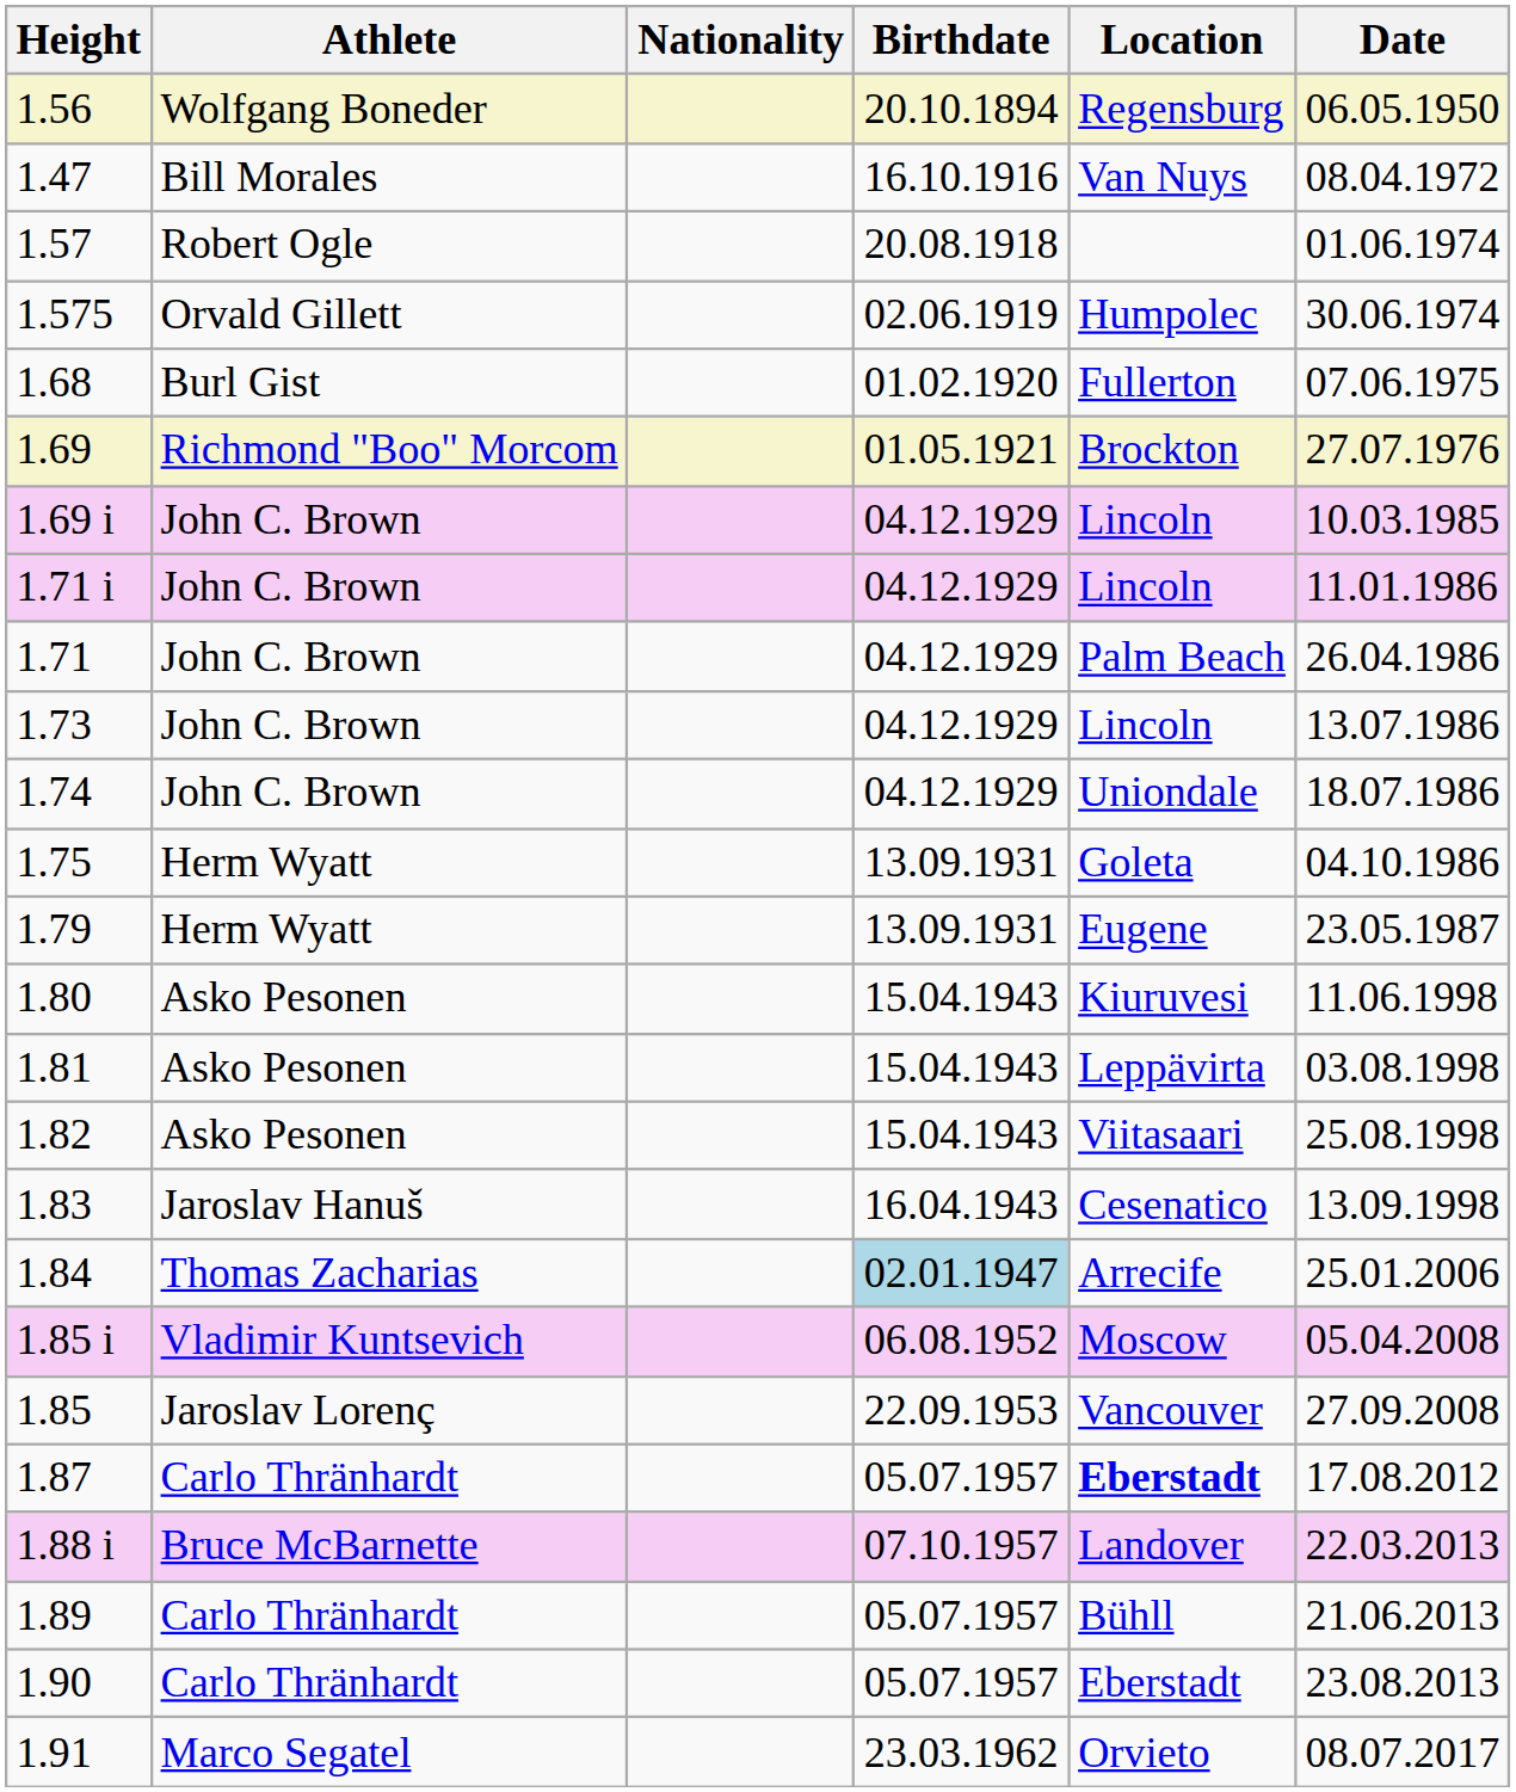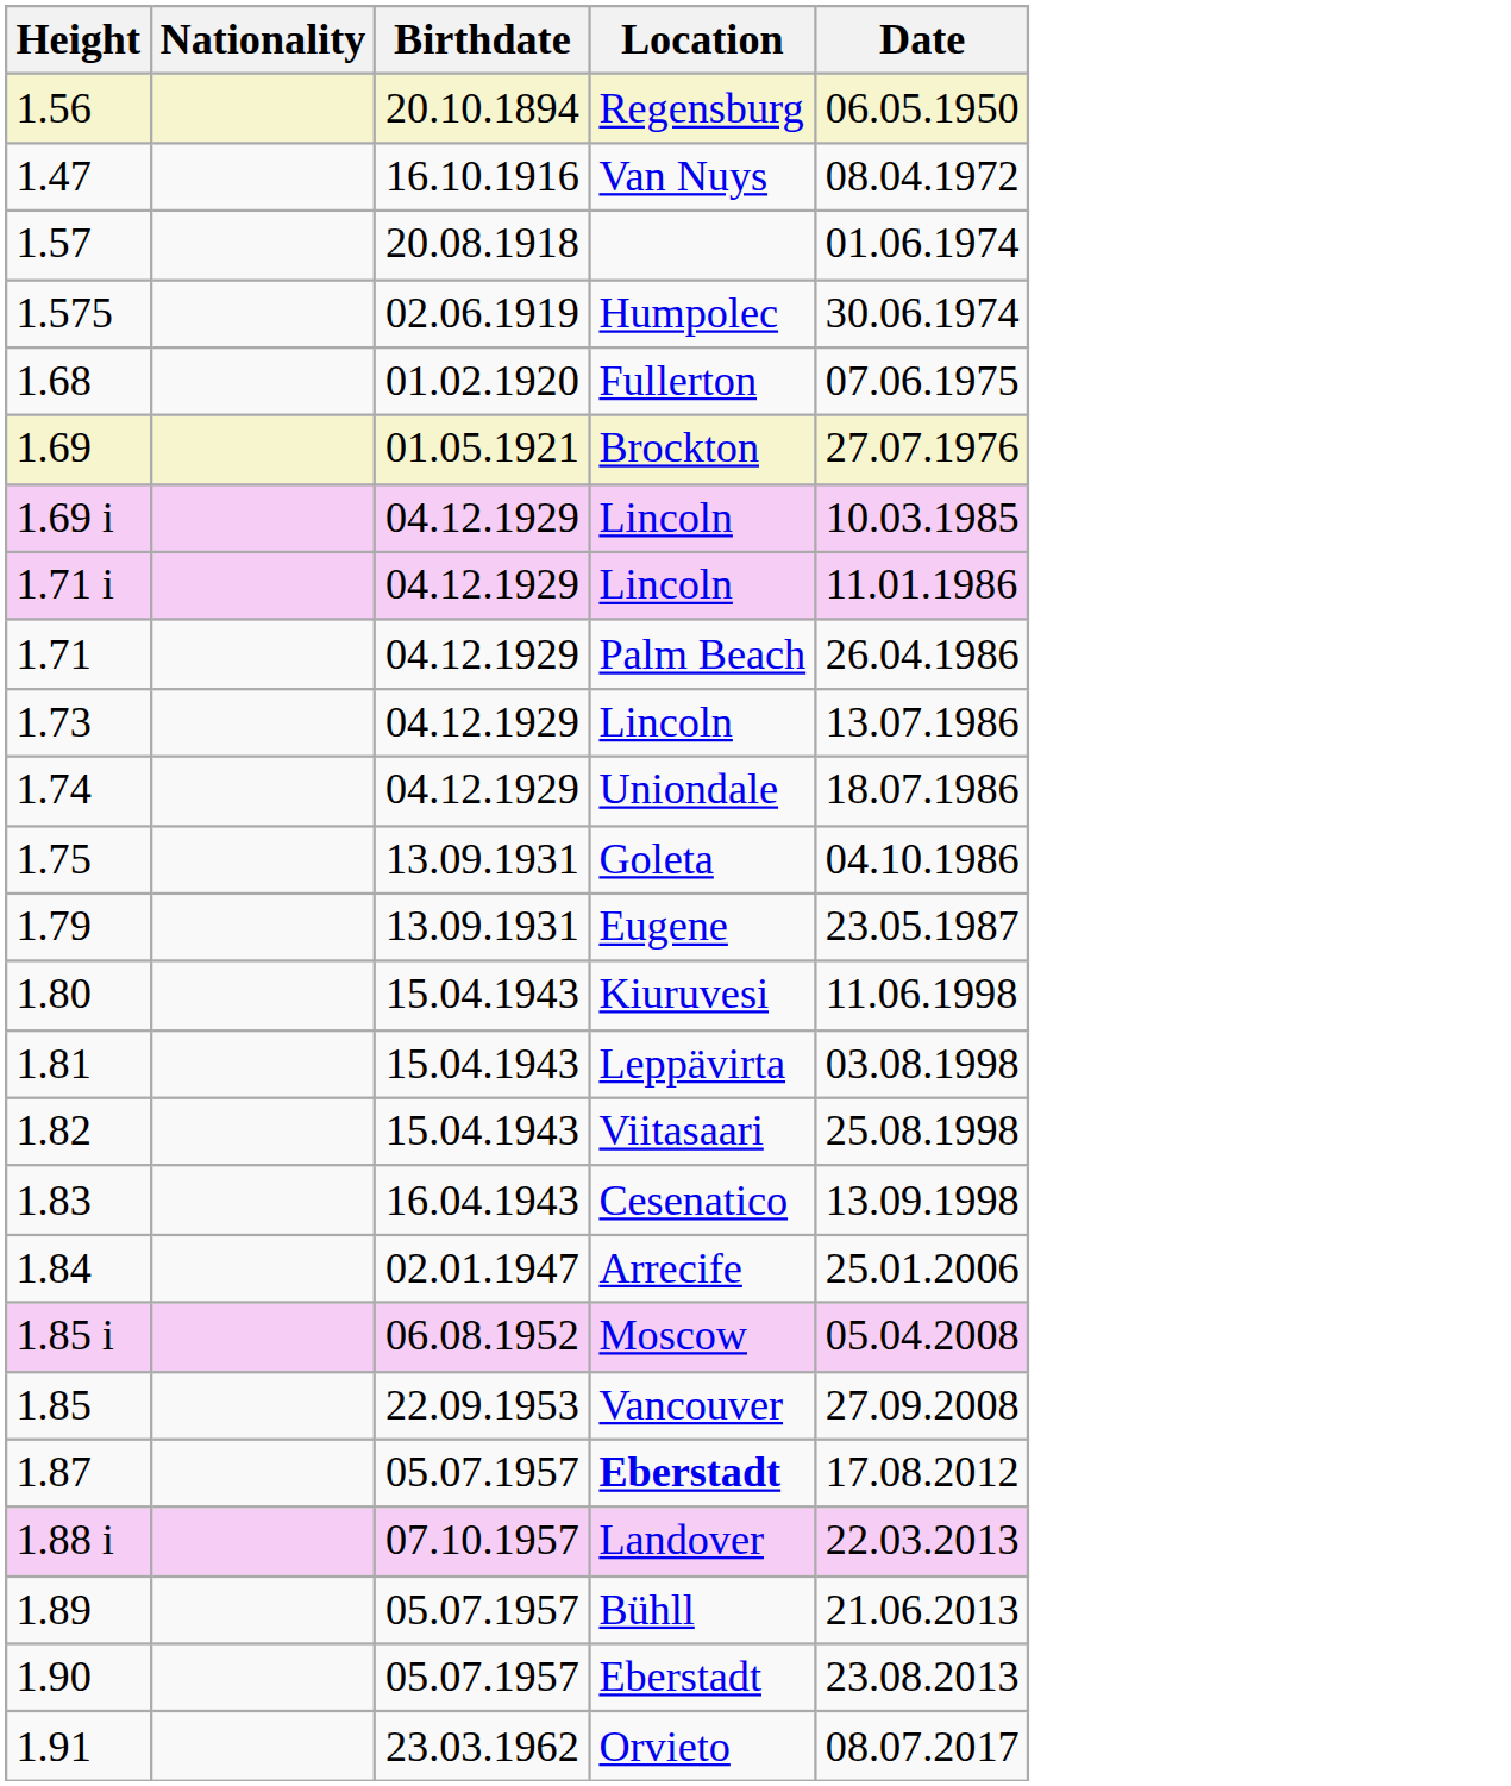 <table class="wikitable">
 <tr>
 <th>Height</th>
-<th>Athlete</th>
 <th>Nationality</th>
 <th>Birthdate</th>
 <th>Location</th>
 <th>Date</th>
 </tr>
 <tr style="background:#f6f5ce;">
 <td>1.56</td>
-<td>Wolfgang Boneder</td>
 <td></td>
 <td>20.10.1894</td>
 <td><a href='#'>Regensburg</a></td>
 <td>06.05.1950</td>
 </tr>
 <tr>
 <td>1.47</td>
-<td>Bill Morales</td>
 <td></td>
 <td>16.10.1916</td>
 <td><a href='#'>Van Nuys</a></td>
 <td>08.04.1972</td>
 </tr>
 <tr>
 <td>1.57</td>
-<td>Robert Ogle</td>
 <td></td>
 <td>20.08.1918</td>
 <td></td>
 <td>01.06.1974</td>
 </tr>
 <tr>
 <td>1.575</td>
-<td>Orvald Gillett</td>
 <td></td>
 <td>02.06.1919</td>
 <td><a href='#'>Humpolec</a></td>
 <td>30.06.1974</td>
 </tr>
 <tr>
 <td>1.68</td>
-<td>Burl Gist</td>
 <td></td>
 <td>01.02.1920</td>
 <td><a href='#'>Fullerton</a></td>
 <td>07.06.1975</td>
 </tr>
 <tr style="background:#f6f5ce;">
 <td>1.69</td>
-<td><a href='#'>Richmond "Boo" Morcom</a></td>
 <td></td>
 <td>01.05.1921</td>
 <td><a href='#'>Brockton</a></td>
 <td>27.07.1976</td>
 </tr>
 <tr style="background:#f6cef5;">
 <td>1.69 i</td>
-<td>John C. Brown</td>
 <td></td>
 <td>04.12.1929</td>
 <td><a href='#'>Lincoln</a></td>
 <td>10.03.1985</td>
 </tr>
 <tr style="background:#f6cef5;">
 <td>1.71 i</td>
-<td>John C. Brown</td>
 <td></td>
 <td>04.12.1929</td>
 <td><a href='#'>Lincoln</a></td>
 <td>11.01.1986</td>
 </tr>
 <tr>
 <td>1.71</td>
-<td>John C. Brown</td>
 <td></td>
 <td>04.12.1929</td>
 <td><a href='#'>Palm Beach</a></td>
 <td>26.04.1986</td>
 </tr>
 <tr>
 <td>1.73</td>
-<td>John C. Brown</td>
 <td></td>
 <td>04.12.1929</td>
 <td><a href='#'>Lincoln</a></td>
 <td>13.07.1986</td>
 </tr>
 <tr>
 <td>1.74</td>
-<td>John C. Brown</td>
 <td></td>
 <td>04.12.1929</td>
 <td><a href='#'>Uniondale</a></td>
 <td>18.07.1986</td>
 </tr>
 <tr>
 <td>1.75</td>
-<td>Herm Wyatt</td>
 <td></td>
 <td>13.09.1931</td>
 <td><a href='#'>Goleta</a></td>
 <td>04.10.1986</td>
 </tr>
 <tr>
 <td>1.79</td>
-<td>Herm Wyatt</td>
 <td></td>
 <td>13.09.1931</td>
 <td><a href='#'>Eugene</a></td>
 <td>23.05.1987</td>
 </tr>
 <tr>
 <td>1.80</td>
-<td>Asko Pesonen</td>
 <td></td>
 <td>15.04.1943</td>
 <td><a href='#'>Kiuruvesi</a></td>
 <td>11.06.1998</td>
 </tr>
 <tr>
 <td>1.81</td>
-<td>Asko Pesonen</td>
 <td></td>
 <td>15.04.1943</td>
 <td><a href='#'>Leppävirta</a></td>
 <td>03.08.1998</td>
 </tr>
 <tr>
 <td>1.82</td>
-<td>Asko Pesonen</td>
 <td></td>
 <td>15.04.1943</td>
 <td><a href='#'>Viitasaari</a></td>
 <td>25.08.1998</td>
 </tr>
 <tr>
 <td>1.83</td>
-<td>Jaroslav Hanuš</td>
 <td></td>
 <td>16.04.1943</td>
 <td><a href='#'>Cesenatico</a></td>
 <td>13.09.1998</td>
 </tr>
 <tr>
 <td>1.84</td>
-<td><a href='#'>Thomas Zacharias</a></td>
 <td></td>
-<td style="background: lightblue;">02.01.1947</td>
+<td>02.01.1947</td>
 <td><a href='#'>Arrecife</a></td>
 <td>25.01.2006</td>
 </tr>
 <tr style="background:#f6cef5;">
 <td>1.85 i</td>
-<td><a href='#'>Vladimir Kuntsevich</a></td>
 <td></td>
 <td>06.08.1952</td>
 <td><a href='#'>Moscow</a></td>
 <td>05.04.2008</td>
 </tr>
 <tr>
 <td>1.85</td>
-<td>Jaroslav Lorenç</td>
 <td></td>
 <td>22.09.1953</td>
 <td><a href='#'>Vancouver</a></td>
 <td>27.09.2008</td>
 </tr>
 <tr>
 <td>1.87</td>
-<td><a href='#'>Carlo Thränhardt</a></td>
 <td></td>
 <td>05.07.1957</td>
 <td><strong><a href='#'>Eberstadt</a></strong></td>
 <td>17.08.2012</td>
 </tr>
 <tr style="background:#f6cef5;">
 <td>1.88 i</td>
-<td><a href='#'>Bruce McBarnette</a></td>
 <td></td>
 <td>07.10.1957</td>
 <td><a href='#'>Landover</a></td>
 <td>22.03.2013</td>
 </tr>
 <tr>
 <td>1.89</td>
-<td><a href='#'>Carlo Thränhardt</a></td>
 <td></td>
 <td>05.07.1957</td>
 <td><a href='#'>Bühll</a></td>
 <td>21.06.2013</td>
 </tr>
 <tr>
 <td>1.90</td>
-<td><a href='#'>Carlo Thränhardt</a></td>
 <td></td>
 <td>05.07.1957</td>
 <td><a href='#'>Eberstadt</a></td>
 <td>23.08.2013</td>
 </tr>
 <tr>
 <td>1.91</td>
-<td><a href='#'>Marco Segatel</a></td>
 <td></td>
 <td>23.03.1962</td>
 <td><a href='#'>Orvieto</a></td>
 <td>08.07.2017</td>
 </tr>
 </table>
